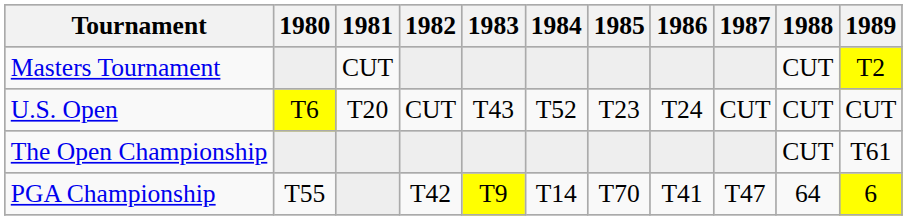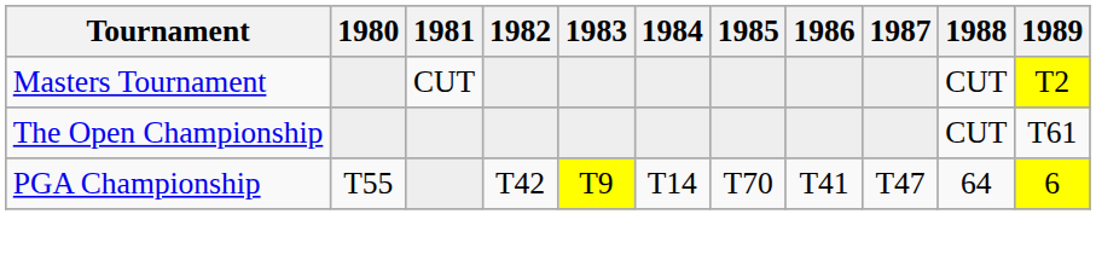 <table class="wikitable" style="font-size:95%;text-align:center;">
 <tr>
 <th>Tournament</th>
 <th>1980</th>
 <th>1981</th>
 <th>1982</th>
 <th>1983</th>
 <th>1984</th>
 <th>1985</th>
 <th>1986</th>
 <th>1987</th>
 <th>1988</th>
 <th>1989</th>
 </tr>
 <tr>
 <td align=left><a href='#'>Masters Tournament</a></td>
 <td style="background:#eeeeee;"></td>
 <td>CUT</td>
 <td style="background:#eeeeee;"></td>
 <td style="background:#eeeeee;"></td>
 <td style="background:#eeeeee;"></td>
 <td style="background:#eeeeee;"></td>
 <td style="background:#eeeeee;"></td>
 <td style="background:#eeeeee;"></td>
 <td>CUT</td>
 <td style="background:yellow;">T2</td>
 </tr>
 <tr>
-<td align=left><a href='#'>U.S. Open</a></td>
-<td style="background:yellow;">T6</td>
-<td>T20</td>
-<td>CUT</td>
-<td>T43</td>
-<td>T52</td>
-<td>T23</td>
-<td>T24</td>
-<td>CUT</td>
-<td>CUT</td>
-<td>CUT</td>
-</tr>
-<tr>
 <td align=left><a href='#'>The Open Championship</a></td>
 <td style="background:#eeeeee;"></td>
 <td style="background:#eeeeee;"></td>
 <td style="background:#eeeeee;"></td>
 <td style="background:#eeeeee;"></td>
 <td style="background:#eeeeee;"></td>
 <td style="background:#eeeeee;"></td>
 <td style="background:#eeeeee;"></td>
 <td style="background:#eeeeee;"></td>
 <td>CUT</td>
 <td>T61</td>
 </tr>
 <tr>
 <td align=left><a href='#'>PGA Championship</a></td>
 <td>T55</td>
 <td style="background:#eeeeee;"></td>
 <td>T42</td>
 <td style="background:yellow;">T9</td>
 <td>T14</td>
 <td>T70</td>
 <td>T41</td>
 <td>T47</td>
 <td>64</td>
 <td style="background:yellow;">6</td>
 </tr>
 </table>
